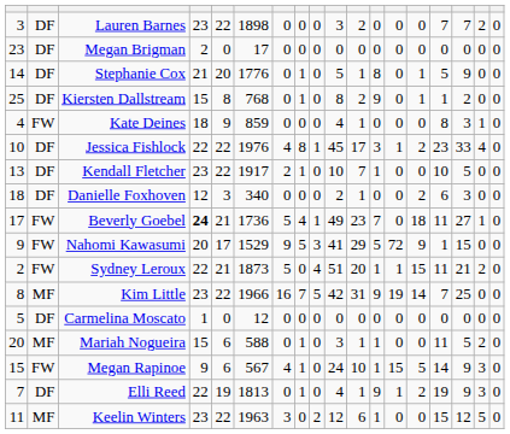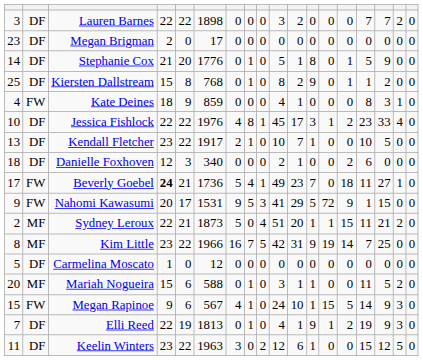 <table class="wikitable sortable" style="text-align:right;">
 <tr>
 <th></th>
 <th></th>
 <th></th>
 <th></th>
 <th></th>
 <th></th>
 <th></th>
 <th></th>
 <th></th>
 <th></th>
 <th></th>
 <th></th>
 <th></th>
 <th></th>
 <th></th>
 <th></th>
 <th></th>
 <th></th>
 </tr>
 <tr>
 <td>3</td>
 <td>DF</td>
 <td><a href='#'>Lauren Barnes</a></td>
-<td>23</td>
+<td>22</td>
 <td>22</td>
 <td>1898</td>
 <td>0</td>
 <td>0</td>
 <td>0</td>
 <td>3</td>
 <td>2</td>
 <td>0</td>
 <td>0</td>
 <td>0</td>
 <td>7</td>
 <td>7</td>
 <td>2</td>
 <td>0</td>
 </tr>
 <tr>
 <td>23</td>
 <td>DF</td>
 <td><a href='#'>Megan Brigman</a></td>
 <td>2</td>
 <td>0</td>
 <td>17</td>
 <td>0</td>
 <td>0</td>
 <td>0</td>
 <td>0</td>
 <td>0</td>
 <td>0</td>
 <td>0</td>
 <td>0</td>
 <td>0</td>
 <td>0</td>
 <td>0</td>
 <td>0</td>
 </tr>
 <tr>
 <td>14</td>
 <td>DF</td>
 <td><a href='#'>Stephanie Cox</a></td>
 <td>21</td>
 <td>20</td>
 <td>1776</td>
 <td>0</td>
 <td>1</td>
 <td>0</td>
 <td>5</td>
 <td>1</td>
 <td>8</td>
 <td>0</td>
 <td>1</td>
 <td>5</td>
 <td>9</td>
 <td>0</td>
 <td>0</td>
 </tr>
 <tr>
 <td>25</td>
 <td>DF</td>
 <td><a href='#'>Kiersten Dallstream</a></td>
 <td>15</td>
 <td>8</td>
 <td>768</td>
 <td>0</td>
 <td>1</td>
 <td>0</td>
 <td>8</td>
 <td>2</td>
 <td>9</td>
 <td>0</td>
 <td>1</td>
 <td>1</td>
 <td>2</td>
 <td>0</td>
 <td>0</td>
 </tr>
 <tr>
 <td>4</td>
 <td>FW</td>
 <td><a href='#'>Kate Deines</a></td>
 <td>18</td>
 <td>9</td>
 <td>859</td>
 <td>0</td>
 <td>0</td>
 <td>0</td>
 <td>4</td>
 <td>1</td>
 <td>0</td>
 <td>0</td>
 <td>0</td>
 <td>8</td>
 <td>3</td>
 <td>1</td>
 <td>0</td>
 </tr>
 <tr>
 <td>10</td>
 <td>DF</td>
 <td><a href='#'>Jessica Fishlock</a></td>
 <td>22</td>
 <td>22</td>
 <td>1976</td>
 <td>4</td>
 <td>8</td>
 <td>1</td>
 <td>45</td>
 <td>17</td>
 <td>3</td>
 <td>1</td>
 <td>2</td>
 <td>23</td>
 <td>33</td>
 <td>4</td>
 <td>0</td>
 </tr>
 <tr>
 <td>13</td>
 <td>DF</td>
 <td><a href='#'>Kendall Fletcher</a></td>
 <td>23</td>
 <td>22</td>
 <td>1917</td>
 <td>2</td>
 <td>1</td>
 <td>0</td>
 <td>10</td>
 <td>7</td>
 <td>1</td>
 <td>0</td>
 <td>0</td>
 <td>10</td>
 <td>5</td>
 <td>0</td>
 <td>0</td>
 </tr>
 <tr>
 <td>18</td>
 <td>DF</td>
 <td><a href='#'>Danielle Foxhoven</a></td>
 <td>12</td>
 <td>3</td>
 <td>340</td>
 <td>0</td>
 <td>0</td>
 <td>0</td>
 <td>2</td>
 <td>1</td>
 <td>0</td>
 <td>0</td>
 <td>2</td>
 <td>6</td>
-<td>3</td>
+<td>0</td>
 <td>0</td>
 <td>0</td>
 </tr>
 <tr>
 <td>17</td>
 <td>FW</td>
 <td><a href='#'>Beverly Goebel</a></td>
 <td><strong>24</strong></td>
 <td>21</td>
 <td>1736</td>
 <td>5</td>
 <td>4</td>
 <td>1</td>
 <td>49</td>
 <td>23</td>
 <td>7</td>
 <td>0</td>
 <td>18</td>
 <td>11</td>
 <td>27</td>
 <td>1</td>
 <td>0</td>
 </tr>
 <tr>
 <td>9</td>
 <td>FW</td>
 <td><a href='#'>Nahomi Kawasumi</a></td>
 <td>20</td>
 <td>17</td>
-<td>1529</td>
+<td>1531</td>
 <td>9</td>
 <td>5</td>
 <td>3</td>
 <td>41</td>
 <td>29</td>
 <td>5</td>
 <td>72</td>
 <td>9</td>
 <td>1</td>
 <td>15</td>
 <td>0</td>
 <td>0</td>
 </tr>
 <tr>
 <td>2</td>
-<td>FW</td>
+<td>MF</td>
 <td><a href='#'>Sydney Leroux</a></td>
 <td>22</td>
 <td>21</td>
 <td>1873</td>
 <td>5</td>
 <td>0</td>
 <td>4</td>
 <td>51</td>
 <td>20</td>
 <td>1</td>
 <td>1</td>
 <td>15</td>
 <td>11</td>
 <td>21</td>
 <td>2</td>
 <td>0</td>
 </tr>
 <tr>
 <td>8</td>
 <td>MF</td>
 <td><a href='#'>Kim Little</a></td>
 <td>23</td>
 <td>22</td>
 <td>1966</td>
 <td>16</td>
 <td>7</td>
 <td>5</td>
 <td>42</td>
 <td>31</td>
 <td>9</td>
 <td>19</td>
 <td>14</td>
 <td>7</td>
 <td>25</td>
 <td>0</td>
 <td>0</td>
 </tr>
 <tr>
 <td>5</td>
 <td>DF</td>
 <td><a href='#'>Carmelina Moscato</a></td>
 <td>1</td>
 <td>0</td>
 <td>12</td>
 <td>0</td>
 <td>0</td>
 <td>0</td>
 <td>0</td>
 <td>0</td>
 <td>0</td>
 <td>0</td>
 <td>0</td>
 <td>0</td>
 <td>0</td>
 <td>0</td>
 <td>0</td>
 </tr>
 <tr>
 <td>20</td>
 <td>MF</td>
 <td><a href='#'>Mariah Nogueira</a></td>
 <td>15</td>
 <td>6</td>
 <td>588</td>
 <td>0</td>
 <td>1</td>
 <td>0</td>
 <td>3</td>
 <td>1</td>
 <td>1</td>
 <td>0</td>
 <td>0</td>
 <td>11</td>
 <td>5</td>
 <td>2</td>
 <td>0</td>
 </tr>
 <tr>
 <td>15</td>
 <td>FW</td>
 <td><a href='#'>Megan Rapinoe</a></td>
 <td>9</td>
 <td>6</td>
 <td>567</td>
 <td>4</td>
 <td>1</td>
 <td>0</td>
 <td>24</td>
 <td>10</td>
 <td>1</td>
 <td>15</td>
 <td>5</td>
 <td>14</td>
 <td>9</td>
 <td>3</td>
 <td>0</td>
 </tr>
 <tr>
 <td>7</td>
 <td>DF</td>
 <td><a href='#'>Elli Reed</a></td>
 <td>22</td>
 <td>19</td>
 <td>1813</td>
 <td>0</td>
 <td>1</td>
 <td>0</td>
 <td>4</td>
 <td>1</td>
 <td>9</td>
 <td>1</td>
 <td>2</td>
 <td>19</td>
 <td>9</td>
 <td>3</td>
 <td>0</td>
 </tr>
 <tr>
 <td>11</td>
-<td>MF</td>
+<td>DF</td>
 <td><a href='#'>Keelin Winters</a></td>
 <td>23</td>
 <td>22</td>
 <td>1963</td>
 <td>3</td>
 <td>0</td>
 <td>2</td>
 <td>12</td>
 <td>6</td>
 <td>1</td>
 <td>0</td>
 <td>0</td>
 <td>15</td>
 <td>12</td>
 <td>5</td>
 <td>0</td>
 </tr>
 </table>
